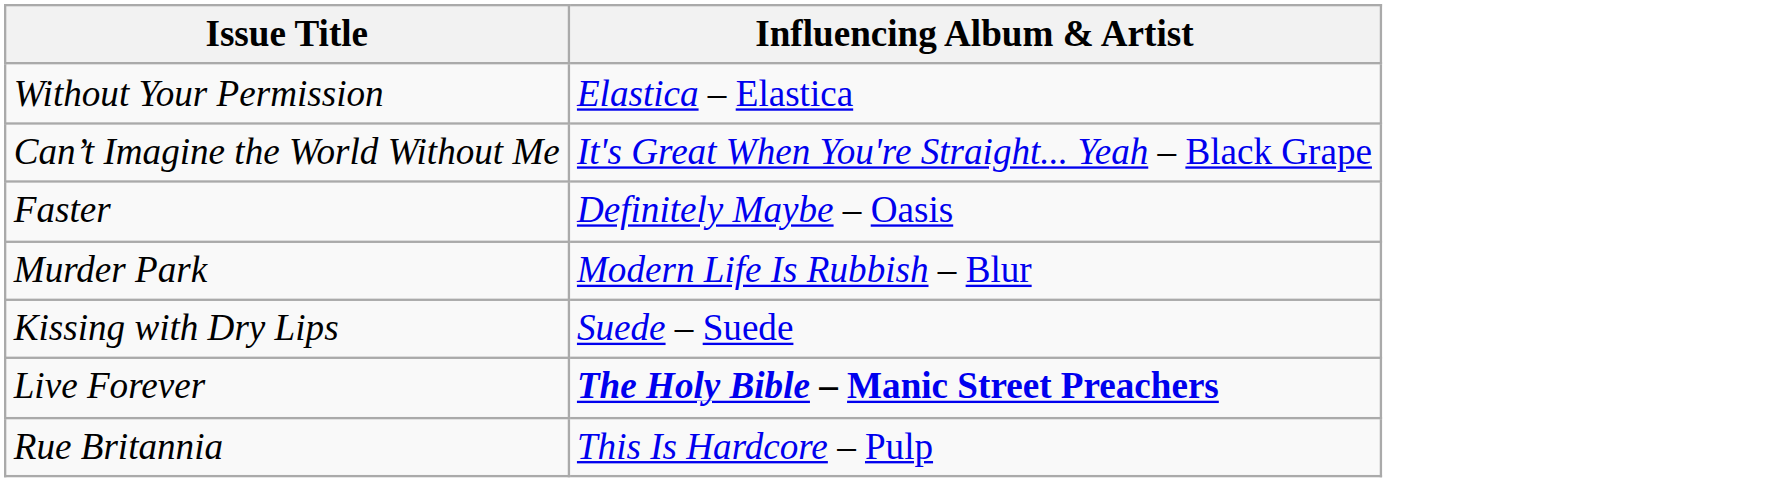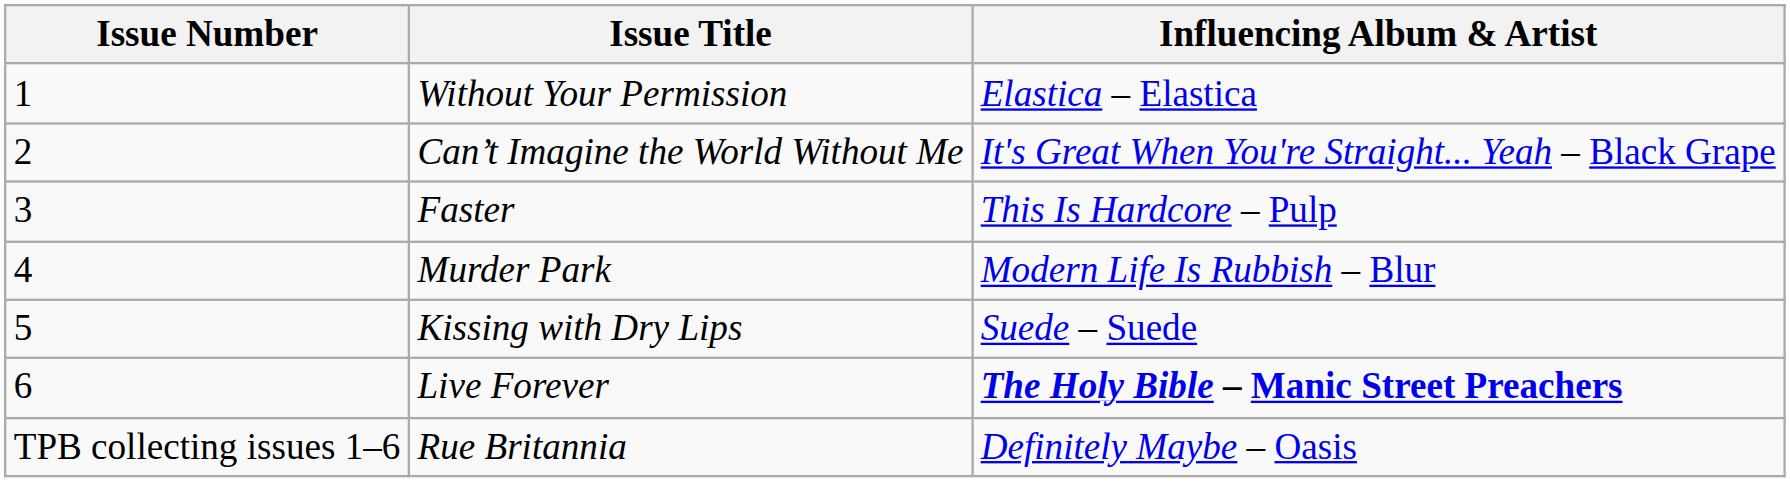 <table class="wikitable">
 <tr>
+<th>Issue Number</th>
 <th>Issue Title</th>
 <th>Influencing Album & Artist</th>
 </tr>
 <tr>
+<td>1</td>
 <td><em>Without Your Permission</em></td>
 <td><em><a href='#'>Elastica</a></em> – <a href='#'>Elastica</a></td>
 </tr>
 <tr>
+<td>2</td>
 <td><em>Can’t Imagine the World Without Me</em></td>
 <td><em><a href='#'>It's Great When You're Straight... Yeah</a></em> – <a href='#'>Black Grape</a></td>
 </tr>
 <tr>
+<td>3</td>
 <td><em>Faster</em></td>
-<td><em><a href='#'>Definitely Maybe</a></em> – <a href='#'>Oasis</a></td>
+<td><em><a href='#'>This Is Hardcore</a></em> – <a href='#'>Pulp</a></td>
 </tr>
 <tr>
+<td>4</td>
 <td><em>Murder Park</em></td>
 <td><em><a href='#'>Modern Life Is Rubbish</a></em> – <a href='#'>Blur</a></td>
 </tr>
 <tr>
+<td>5</td>
 <td><em>Kissing with Dry Lips</em></td>
 <td><em><a href='#'>Suede</a></em> – <a href='#'>Suede</a></td>
 </tr>
 <tr>
+<td>6</td>
 <td><em>Live Forever</em></td>
 <td><strong><em><a href='#'>The Holy Bible</a></em> – <a href='#'>Manic Street Preachers</a></strong></td>
 </tr>
 <tr>
+<td>TPB collecting issues 1–6</td>
 <td><em>Rue Britannia</em></td>
-<td><em><a href='#'>This Is Hardcore</a></em> – <a href='#'>Pulp</a></td>
+<td><em><a href='#'>Definitely Maybe</a></em> – <a href='#'>Oasis</a></td>
 </tr>
 </table>
